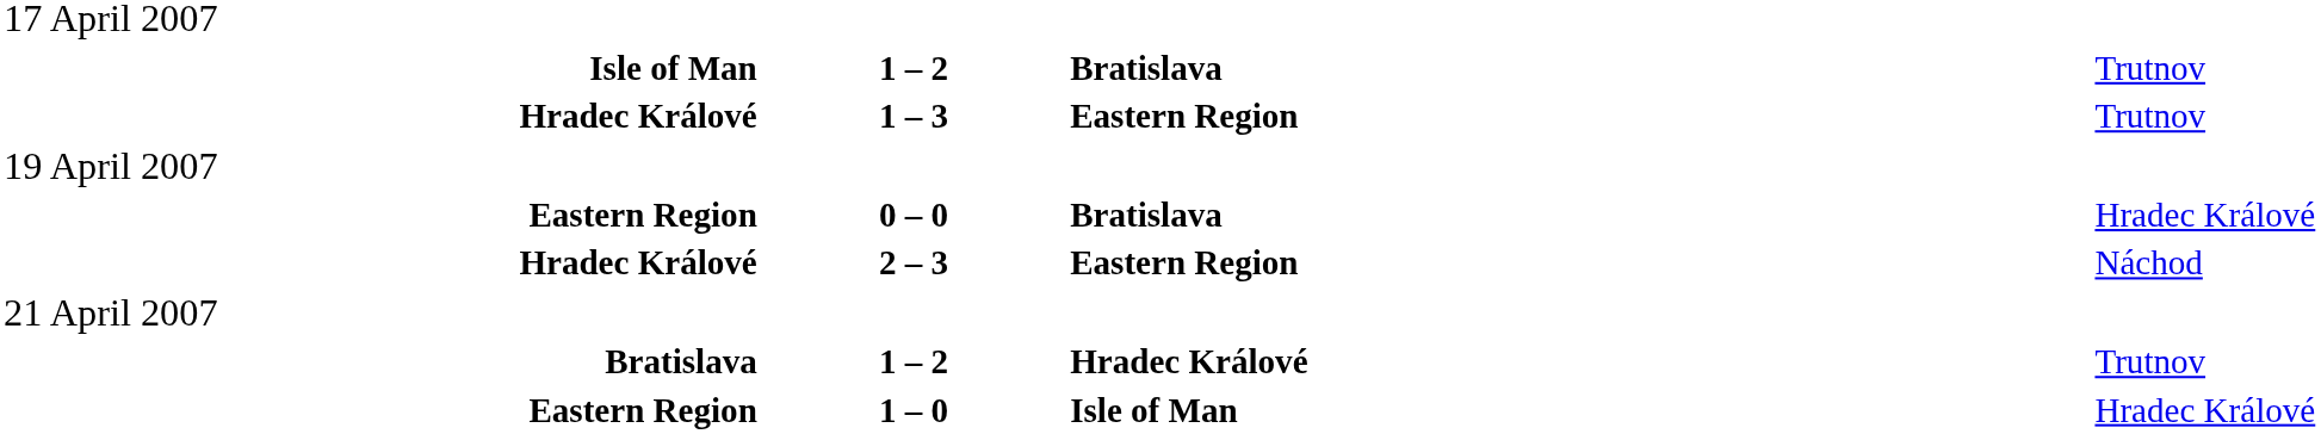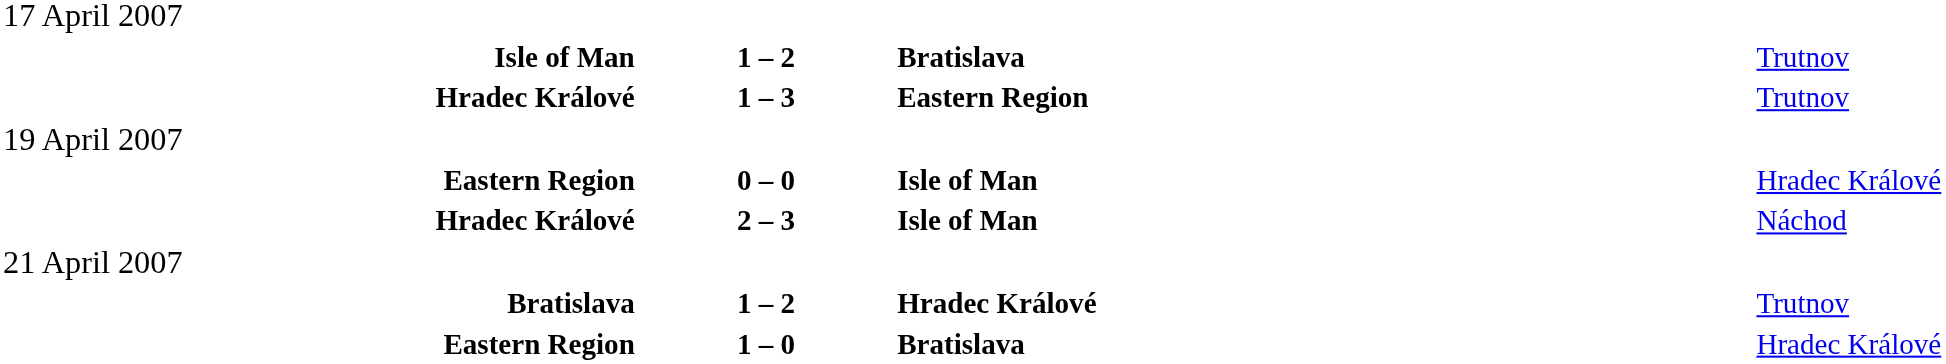 <table width=100% cellspacing=1>
 <tr>
 <th width=25%></th>
 <th width=10%></th>
 <th></th>
 </tr>
 <tr>
 <td>17 April 2007</td>
 </tr>
 <tr style=font-size:90%>
 <td align=right><strong>Isle of Man</strong></td>
 <td align=center><strong>1 – 2</strong></td>
 <td><strong>Bratislava</strong></td>
 <td><a href='#'>Trutnov</a></td>
 </tr>
 <tr style=font-size:90%>
 <td align=right><strong>Hradec Králové</strong></td>
 <td align=center><strong>1 – 3</strong></td>
 <td><strong>Eastern Region</strong></td>
 <td><a href='#'>Trutnov</a></td>
 </tr>
 <tr>
 <td>19 April 2007</td>
 </tr>
 <tr style=font-size:90%>
 <td align=right><strong>Eastern Region</strong></td>
 <td align=center><strong>0 – 0</strong></td>
-<td><strong>Bratislava</strong></td>
+<td><strong>Isle of Man</strong></td>
 <td><a href='#'>Hradec Králové</a></td>
 </tr>
 <tr style=font-size:90%>
 <td align=right><strong>Hradec Králové</strong></td>
 <td align=center><strong>2 – 3</strong></td>
-<td><strong>Eastern Region</strong></td>
+<td><strong>Isle of Man</strong></td>
 <td><a href='#'>Náchod</a></td>
 </tr>
 <tr>
 <td>21 April 2007</td>
 </tr>
 <tr style=font-size:90%>
 <td align=right><strong>Bratislava</strong></td>
 <td align=center><strong>1 – 2</strong></td>
 <td><strong>Hradec Králové</strong></td>
 <td><a href='#'>Trutnov</a></td>
 </tr>
 <tr style=font-size:90%>
 <td align=right><strong>Eastern Region</strong></td>
 <td align=center><strong>1 – 0</strong></td>
-<td><strong>Isle of Man</strong></td>
+<td><strong>Bratislava</strong></td>
 <td><a href='#'>Hradec Králové</a></td>
 </tr>
 </table>
